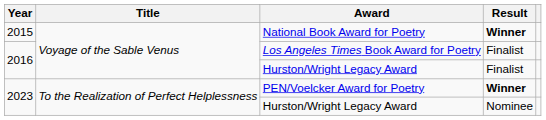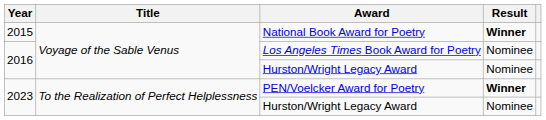 <table class="wikitable">
 <tr>
 <th>Year</th>
 <th>Title</th>
 <th>Award</th>
 <th>Result</th>
 <th></th>
 </tr>
 <tr>
 <td>2015</td>
 <td rowspan="3"><em>Voyage of the Sable Venus</em></td>
 <td><a href='#'>National Book Award for Poetry</a></td>
 <td><strong>Winner</strong></td>
 <td></td>
 </tr>
 <tr>
 <td rowspan="2">2016</td>
 <td><a href='#'><em>Los Angeles Times</em> Book Award for Poetry</a></td>
-<td>Finalist</td>
+<td>Nominee</td>
 <td></td>
 </tr>
 <tr>
 <td><a href='#'>Hurston/Wright Legacy Award</a></td>
-<td>Finalist</td>
+<td>Nominee</td>
 <td></td>
 </tr>
 <tr>
 <td rowspan="2">2023</td>
 <td rowspan="2"><em>To the Realization of Perfect Helplessness</em></td>
 <td><a href='#'>PEN/Voelcker Award for Poetry</a></td>
 <td><strong>Winner</strong></td>
 <td></td>
 </tr>
 <tr>
 <td>Hurston/Wright Legacy Award</td>
 <td>Nominee</td>
 <td></td>
 </tr>
 </table>
